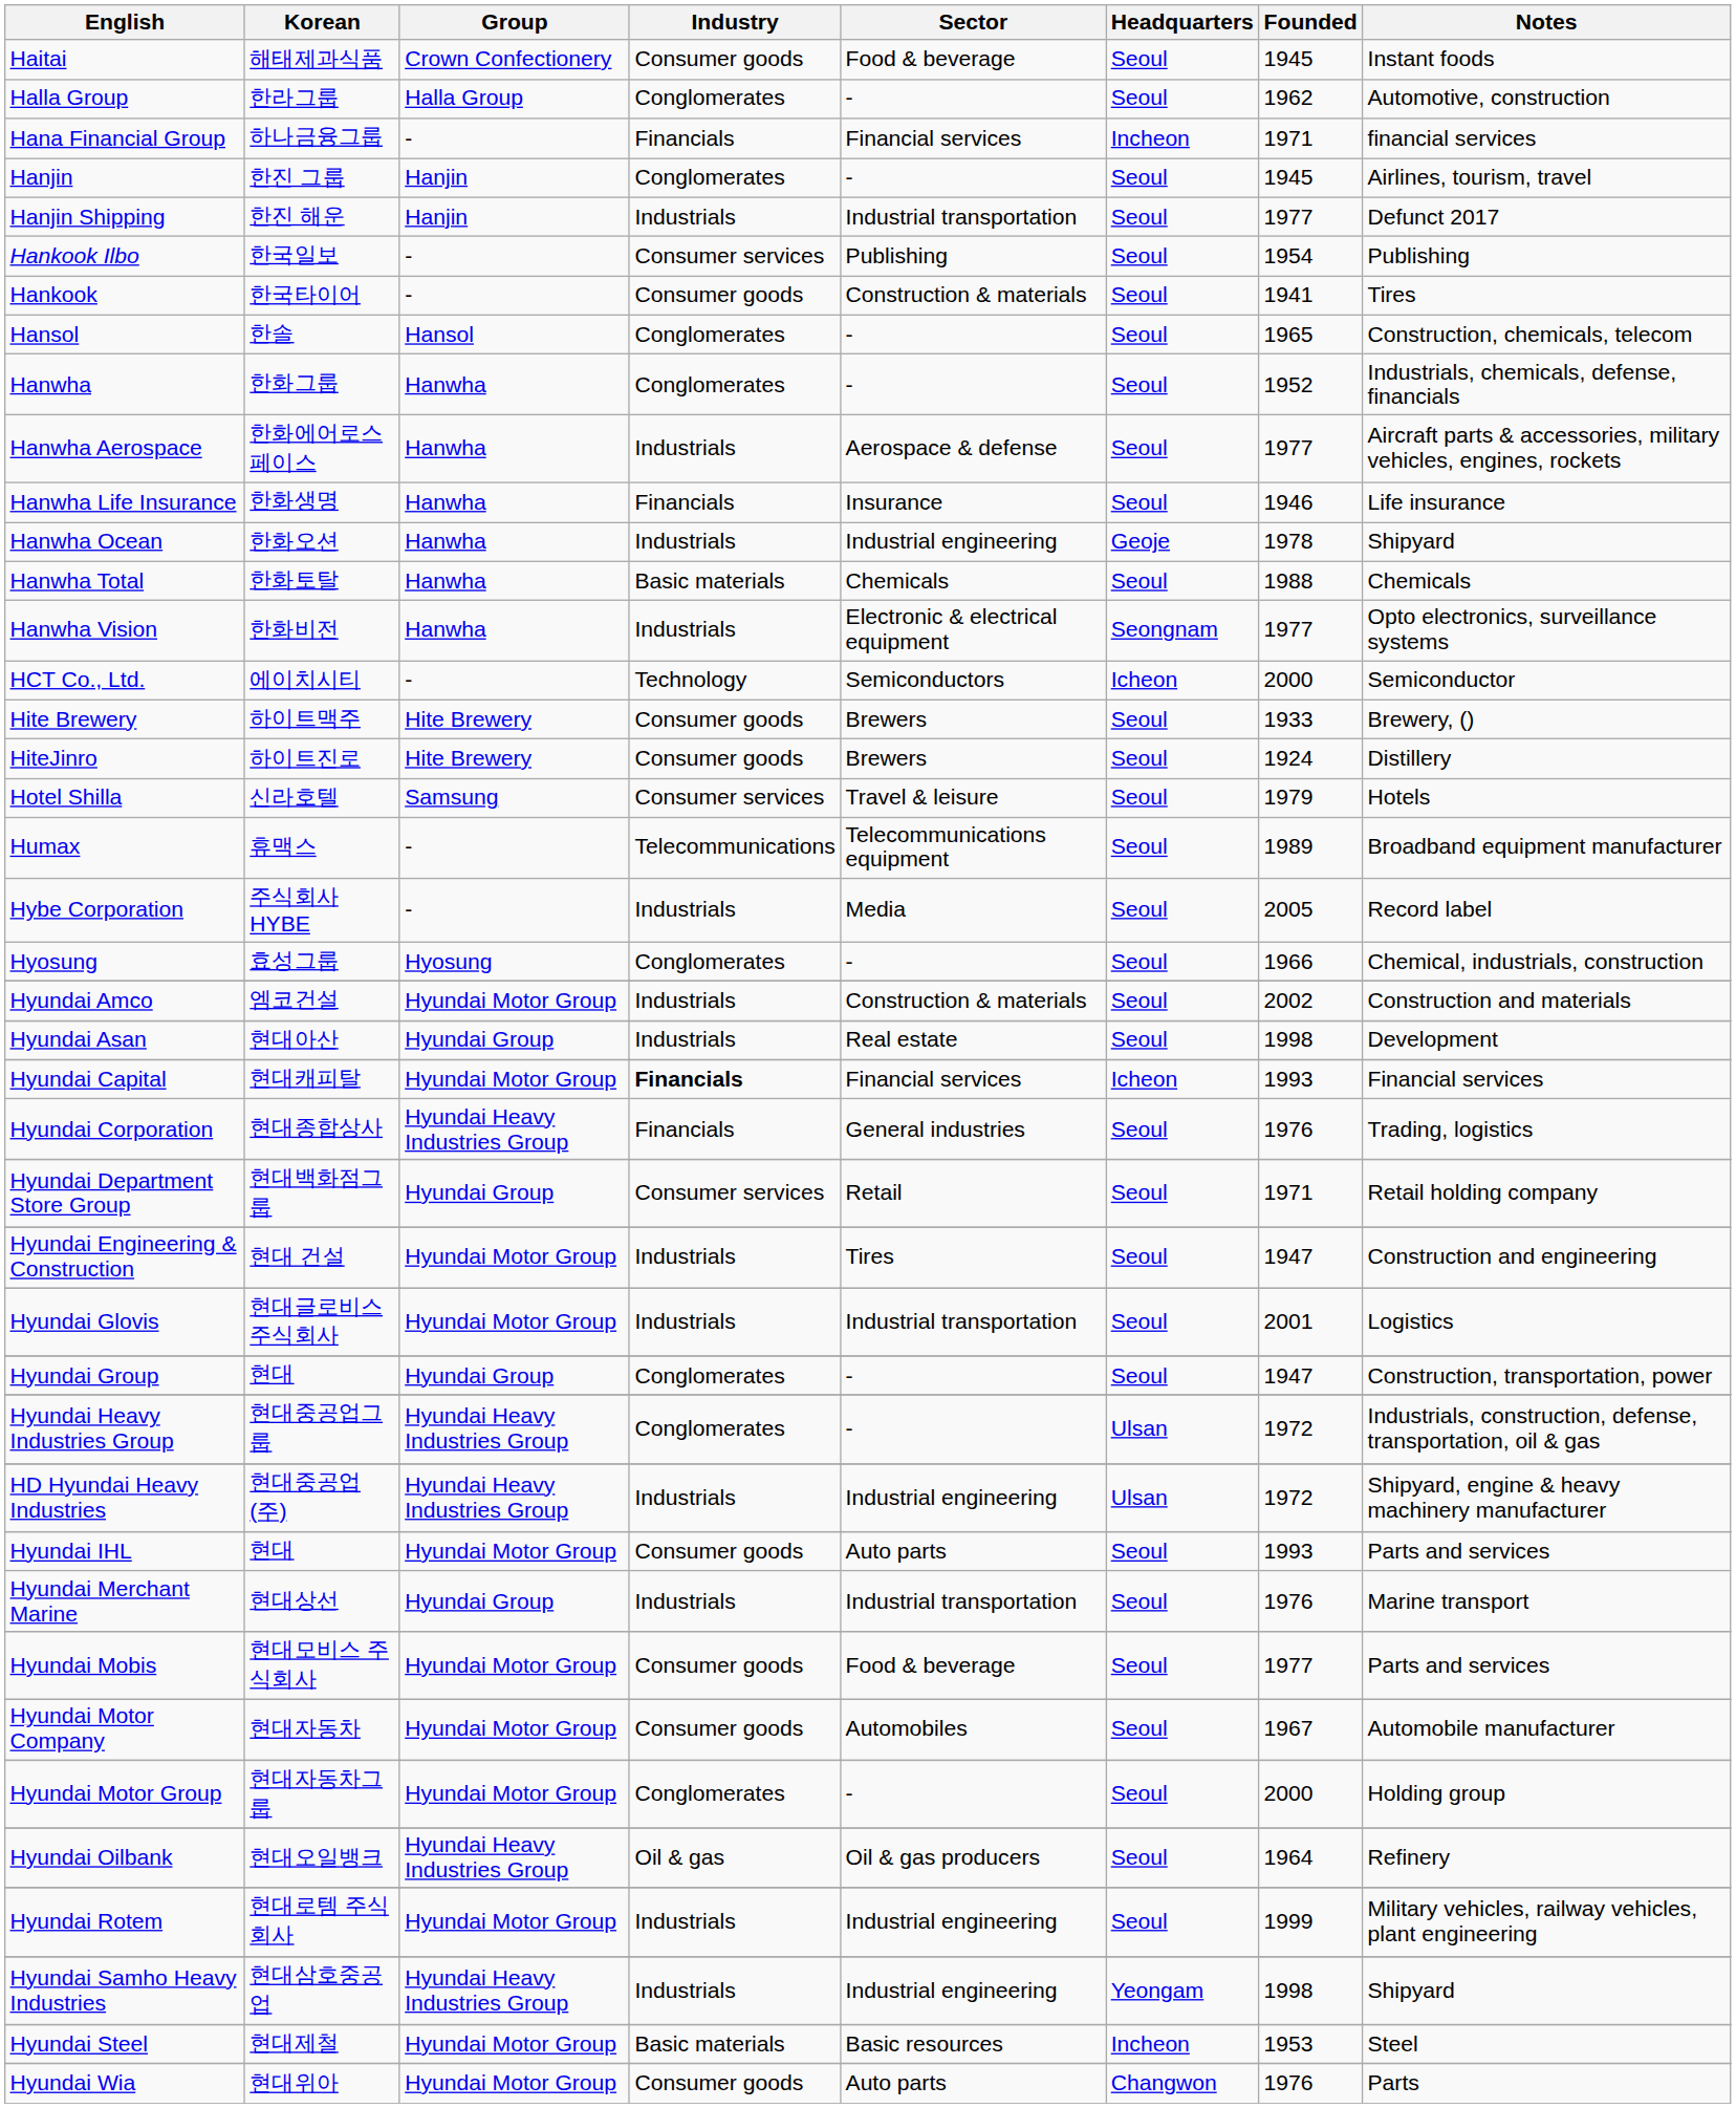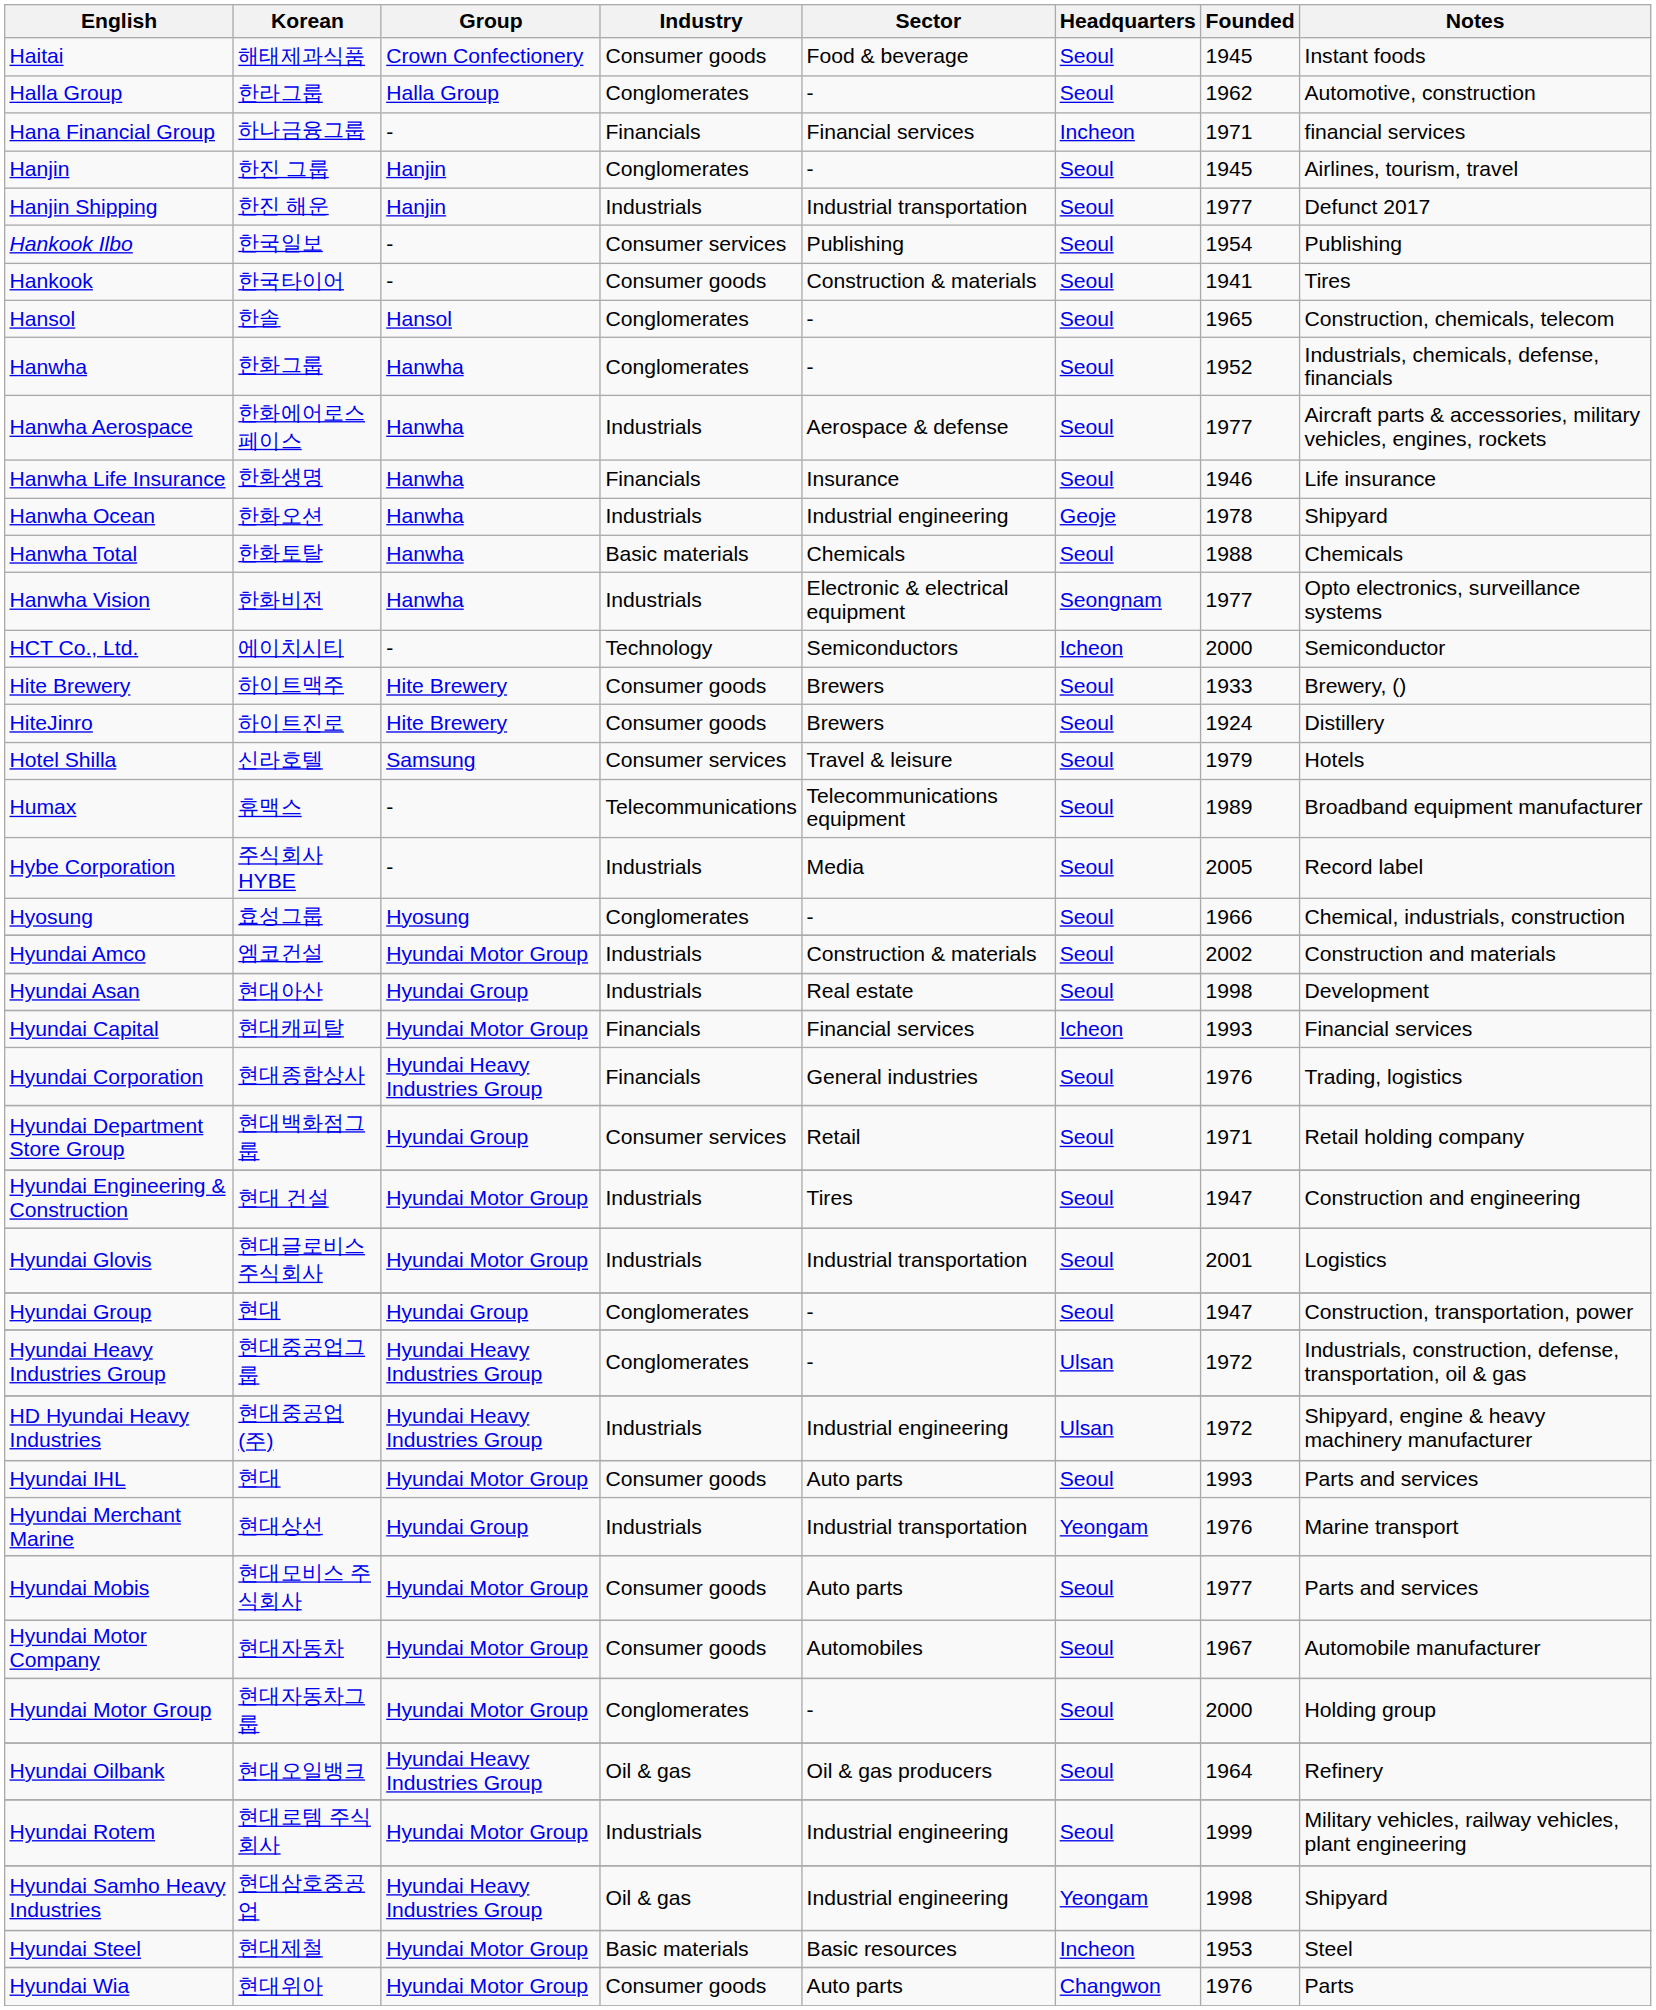 <table class="wikitable sortable">
 <tr>
 <th>English</th>
 <th>Korean</th>
 <th>Group</th>
 <th>Industry</th>
 <th>Sector</th>
 <th>Headquarters</th>
 <th>Founded</th>
 <th class="unsortable">Notes</th>
 </tr>
 <tr>
 <td><a href='#'>Haitai</a></td>
 <td><a href='#'>해태제과식품</a></td>
 <td><a href='#'>Crown Confectionery</a></td>
 <td>Consumer goods</td>
 <td>Food & beverage</td>
 <td><a href='#'>Seoul</a></td>
 <td>1945</td>
 <td>Instant foods</td>
 </tr>
 <tr>
 <td><a href='#'>Halla Group</a></td>
 <td><a href='#'>한라그룹</a></td>
 <td><a href='#'>Halla Group</a></td>
 <td>Conglomerates</td>
 <td>-</td>
 <td><a href='#'>Seoul</a></td>
 <td>1962</td>
 <td>Automotive, construction</td>
 </tr>
 <tr>
 <td><a href='#'>Hana Financial Group</a></td>
 <td><a href='#'>하나금융그룹</a></td>
 <td>-</td>
 <td>Financials</td>
 <td>Financial services</td>
 <td><a href='#'>Incheon</a></td>
 <td>1971</td>
 <td>financial services</td>
 </tr>
 <tr>
 <td><a href='#'>Hanjin</a></td>
 <td><a href='#'>한진 그룹</a></td>
 <td><a href='#'>Hanjin</a></td>
 <td>Conglomerates</td>
 <td>-</td>
 <td><a href='#'>Seoul</a></td>
 <td>1945</td>
 <td>Airlines, tourism, travel</td>
 </tr>
 <tr>
 <td><a href='#'>Hanjin Shipping</a></td>
 <td><a href='#'>한진 해운</a></td>
 <td><a href='#'>Hanjin</a></td>
 <td>Industrials</td>
 <td>Industrial transportation</td>
 <td><a href='#'>Seoul</a></td>
 <td>1977</td>
 <td>Defunct 2017</td>
 </tr>
 <tr>
 <td><em><a href='#'>Hankook Ilbo</a></em></td>
 <td><a href='#'>한국일보</a></td>
 <td>-</td>
 <td>Consumer services</td>
 <td>Publishing</td>
 <td><a href='#'>Seoul</a></td>
 <td>1954</td>
 <td>Publishing</td>
 </tr>
 <tr>
 <td><a href='#'>Hankook</a></td>
 <td><a href='#'>한국타이어</a></td>
 <td>-</td>
 <td>Consumer goods</td>
 <td>Construction & materials</td>
 <td><a href='#'>Seoul</a></td>
 <td>1941</td>
 <td>Tires</td>
 </tr>
 <tr>
 <td><a href='#'>Hansol</a></td>
 <td><a href='#'>한솔</a></td>
 <td><a href='#'>Hansol</a></td>
 <td>Conglomerates</td>
 <td>-</td>
 <td><a href='#'>Seoul</a></td>
 <td>1965</td>
 <td>Construction, chemicals, telecom</td>
 </tr>
 <tr>
 <td><a href='#'>Hanwha</a></td>
 <td><a href='#'>한화그룹</a></td>
 <td><a href='#'>Hanwha</a></td>
 <td>Conglomerates</td>
 <td>-</td>
 <td><a href='#'>Seoul</a></td>
 <td>1952</td>
 <td>Industrials, chemicals, defense, financials</td>
 </tr>
 <tr>
 <td><a href='#'>Hanwha Aerospace</a></td>
 <td><a href='#'>한화에어로스페이스</a></td>
 <td><a href='#'>Hanwha</a></td>
 <td>Industrials</td>
 <td>Aerospace & defense</td>
 <td><a href='#'>Seoul</a></td>
 <td>1977</td>
 <td>Aircraft parts & accessories, military vehicles, engines, rockets</td>
 </tr>
 <tr>
 <td><a href='#'>Hanwha Life Insurance</a></td>
 <td><a href='#'>한화생명</a></td>
 <td><a href='#'>Hanwha</a></td>
 <td>Financials</td>
 <td>Insurance</td>
 <td><a href='#'>Seoul</a></td>
 <td>1946</td>
 <td>Life insurance</td>
 </tr>
 <tr>
 <td><a href='#'>Hanwha Ocean</a></td>
 <td><a href='#'>한화오션</a></td>
 <td><a href='#'>Hanwha</a></td>
 <td>Industrials</td>
 <td>Industrial engineering</td>
 <td><a href='#'>Geoje</a></td>
 <td>1978</td>
 <td>Shipyard</td>
 </tr>
 <tr>
 <td><a href='#'>Hanwha Total</a></td>
 <td><a href='#'>한화토탈</a></td>
 <td><a href='#'>Hanwha</a></td>
 <td>Basic materials</td>
 <td>Chemicals</td>
 <td><a href='#'>Seoul</a></td>
 <td>1988</td>
 <td>Chemicals</td>
 </tr>
 <tr>
 <td><a href='#'>Hanwha Vision</a></td>
 <td><a href='#'>한화비전</a></td>
 <td><a href='#'>Hanwha</a></td>
 <td>Industrials</td>
 <td>Electronic & electrical equipment</td>
 <td><a href='#'>Seongnam</a></td>
 <td>1977</td>
 <td>Opto electronics, surveillance systems</td>
 </tr>
 <tr>
 <td><a href='#'>HCT Co., Ltd.</a></td>
 <td><a href='#'>에이치시티</a></td>
 <td>-</td>
 <td>Technology</td>
 <td>Semiconductors</td>
 <td><a href='#'>Icheon</a></td>
 <td>2000</td>
 <td>Semiconductor</td>
 </tr>
 <tr>
 <td><a href='#'>Hite Brewery</a></td>
 <td><a href='#'>하이트맥주</a></td>
 <td><a href='#'>Hite Brewery</a></td>
 <td>Consumer goods</td>
 <td>Brewers</td>
 <td><a href='#'>Seoul</a></td>
 <td>1933</td>
 <td>Brewery, ()</td>
 </tr>
 <tr>
 <td><a href='#'>HiteJinro</a></td>
 <td><a href='#'>하이트진로</a></td>
 <td><a href='#'>Hite Brewery</a></td>
 <td>Consumer goods</td>
 <td>Brewers</td>
 <td><a href='#'>Seoul</a></td>
 <td>1924</td>
 <td>Distillery</td>
 </tr>
 <tr>
 <td><a href='#'>Hotel Shilla</a></td>
 <td><a href='#'>신라호텔</a></td>
 <td><a href='#'>Samsung</a></td>
 <td>Consumer services</td>
 <td>Travel & leisure</td>
 <td><a href='#'>Seoul</a></td>
 <td>1979</td>
 <td>Hotels</td>
 </tr>
 <tr>
 <td><a href='#'>Humax</a></td>
 <td><a href='#'>휴맥스</a></td>
 <td>-</td>
 <td>Telecommunications</td>
 <td>Telecommunications equipment</td>
 <td><a href='#'>Seoul</a></td>
 <td>1989</td>
 <td>Broadband equipment manufacturer</td>
 </tr>
 <tr>
 <td><a href='#'>Hybe Corporation</a></td>
 <td><a href='#'>주식회사 HYBE</a></td>
 <td>-</td>
 <td>Industrials</td>
 <td>Media</td>
 <td><a href='#'>Seoul</a></td>
 <td>2005</td>
 <td>Record label</td>
 </tr>
 <tr>
 <td><a href='#'>Hyosung</a></td>
 <td><a href='#'>효성그룹</a></td>
 <td><a href='#'>Hyosung</a></td>
 <td>Conglomerates</td>
 <td>-</td>
 <td><a href='#'>Seoul</a></td>
 <td>1966</td>
 <td>Chemical, industrials, construction</td>
 </tr>
 <tr>
 </tr>
 <tr>
 <td><a href='#'>Hyundai Amco</a></td>
 <td><a href='#'>엠코건설</a></td>
 <td><a href='#'>Hyundai Motor Group</a></td>
 <td>Industrials</td>
 <td>Construction & materials</td>
 <td><a href='#'>Seoul</a></td>
 <td>2002</td>
 <td>Construction and materials</td>
 </tr>
 <tr>
 </tr>
 <tr>
 <td><a href='#'>Hyundai Asan</a></td>
 <td><a href='#'>현대아산</a></td>
 <td><a href='#'>Hyundai Group</a></td>
 <td>Industrials</td>
 <td>Real estate</td>
 <td><a href='#'>Seoul</a></td>
 <td>1998</td>
 <td>Development</td>
 </tr>
 <tr>
 </tr>
 <tr>
 <td><a href='#'>Hyundai Capital</a></td>
 <td><a href='#'>현대캐피탈</a></td>
 <td><a href='#'>Hyundai Motor Group</a></td>
-<td><strong>Financials</strong></td>
+<td>Financials</td>
 <td>Financial services</td>
 <td><a href='#'>Icheon</a></td>
 <td>1993</td>
 <td>Financial services</td>
 </tr>
 <tr>
 <td><a href='#'>Hyundai Corporation</a></td>
 <td><a href='#'>현대종합상사</a></td>
 <td><a href='#'>Hyundai Heavy Industries Group</a></td>
 <td>Financials</td>
 <td>General industries</td>
 <td><a href='#'>Seoul</a></td>
 <td>1976</td>
 <td>Trading, logistics</td>
 </tr>
 <tr>
 </tr>
 <tr>
 <td><a href='#'>Hyundai Department Store Group</a></td>
 <td><a href='#'>현대백화점그룹</a></td>
 <td><a href='#'>Hyundai Group</a></td>
 <td>Consumer services</td>
 <td>Retail</td>
 <td><a href='#'>Seoul</a></td>
 <td>1971</td>
 <td>Retail holding company</td>
 </tr>
 <tr>
 </tr>
 <tr>
 <td><a href='#'>Hyundai Engineering & Construction</a></td>
 <td><a href='#'>현대 건설</a></td>
 <td><a href='#'>Hyundai Motor Group</a></td>
 <td>Industrials</td>
 <td>Tires</td>
 <td><a href='#'>Seoul</a></td>
 <td>1947</td>
 <td>Construction and engineering</td>
 </tr>
 <tr>
 </tr>
 <tr>
 <td><a href='#'>Hyundai Glovis</a></td>
 <td><a href='#'>현대글로비스 주식회사</a></td>
 <td><a href='#'>Hyundai Motor Group</a></td>
 <td>Industrials</td>
 <td>Industrial transportation</td>
 <td><a href='#'>Seoul</a></td>
 <td>2001</td>
 <td>Logistics</td>
 </tr>
 <tr>
 </tr>
 <tr>
 <td><a href='#'>Hyundai Group</a></td>
 <td><a href='#'>현대</a></td>
 <td><a href='#'>Hyundai Group</a></td>
 <td>Conglomerates</td>
 <td>-</td>
 <td><a href='#'>Seoul</a></td>
 <td>1947</td>
 <td>Construction, transportation, power</td>
 </tr>
 <tr>
 </tr>
 <tr>
 <td><a href='#'>Hyundai Heavy Industries Group</a></td>
 <td><a href='#'>현대중공업그룹</a></td>
 <td><a href='#'>Hyundai Heavy Industries Group</a></td>
 <td>Conglomerates</td>
 <td>-</td>
 <td><a href='#'>Ulsan</a></td>
 <td>1972</td>
 <td>Industrials, construction, defense, transportation, oil & gas</td>
 </tr>
 <tr>
 </tr>
 <tr>
 <td><a href='#'>HD Hyundai Heavy Industries</a></td>
 <td><a href='#'>현대중공업 (주)</a></td>
 <td><a href='#'>Hyundai Heavy Industries Group</a></td>
 <td>Industrials</td>
 <td>Industrial engineering</td>
 <td><a href='#'>Ulsan</a></td>
 <td>1972</td>
 <td>Shipyard, engine & heavy machinery manufacturer</td>
 </tr>
 <tr>
 </tr>
 <tr>
 <td><a href='#'>Hyundai IHL</a></td>
 <td><a href='#'>현대</a></td>
 <td><a href='#'>Hyundai Motor Group</a></td>
 <td>Consumer goods</td>
 <td>Auto parts</td>
 <td><a href='#'>Seoul</a></td>
 <td>1993</td>
 <td>Parts and services</td>
 </tr>
 <tr>
 <td><a href='#'>Hyundai Merchant Marine</a></td>
 <td><a href='#'>현대상선</a></td>
 <td><a href='#'>Hyundai Group</a></td>
 <td>Industrials</td>
 <td>Industrial transportation</td>
-<td><a href='#'>Seoul</a></td>
+<td><a href='#'>Yeongam</a></td>
 <td>1976</td>
 <td>Marine transport</td>
 </tr>
 <tr>
 </tr>
 <tr>
 <td><a href='#'>Hyundai Mobis</a></td>
 <td><a href='#'>현대모비스 주식회사</a></td>
 <td><a href='#'>Hyundai Motor Group</a></td>
 <td>Consumer goods</td>
-<td>Food & beverage</td>
+<td>Auto parts</td>
 <td><a href='#'>Seoul</a></td>
 <td>1977</td>
 <td>Parts and services</td>
 </tr>
 <tr>
 </tr>
 <tr>
 <td><a href='#'>Hyundai Motor Company</a></td>
 <td><a href='#'>현대자동차</a></td>
 <td><a href='#'>Hyundai Motor Group</a></td>
 <td>Consumer goods</td>
 <td>Automobiles</td>
 <td><a href='#'>Seoul</a></td>
 <td>1967</td>
 <td>Automobile manufacturer</td>
 </tr>
 <tr>
 </tr>
 <tr>
 <td><a href='#'>Hyundai Motor Group</a></td>
 <td><a href='#'>현대자동차그룹</a></td>
 <td><a href='#'>Hyundai Motor Group</a></td>
 <td>Conglomerates</td>
 <td>-</td>
 <td><a href='#'>Seoul</a></td>
 <td>2000</td>
 <td>Holding group</td>
 </tr>
 <tr>
 </tr>
 <tr>
 <td><a href='#'>Hyundai Oilbank</a></td>
 <td><a href='#'>현대오일뱅크</a></td>
 <td><a href='#'>Hyundai Heavy Industries Group</a></td>
 <td>Oil & gas</td>
 <td>Oil & gas producers</td>
 <td><a href='#'>Seoul</a></td>
 <td>1964</td>
 <td>Refinery</td>
 </tr>
 <tr>
 </tr>
 <tr>
 <td><a href='#'>Hyundai Rotem</a></td>
 <td><a href='#'>현대로템 주식회사</a></td>
 <td><a href='#'>Hyundai Motor Group</a></td>
 <td>Industrials</td>
 <td>Industrial engineering</td>
 <td><a href='#'>Seoul</a></td>
 <td>1999</td>
 <td>Military vehicles, railway vehicles, plant engineering</td>
 </tr>
 <tr>
 </tr>
 <tr>
 <td><a href='#'>Hyundai Samho Heavy Industries</a></td>
 <td><a href='#'>현대삼호중공업</a></td>
 <td><a href='#'>Hyundai Heavy Industries Group</a></td>
-<td>Industrials</td>
+<td>Oil & gas</td>
 <td>Industrial engineering</td>
 <td><a href='#'>Yeongam</a></td>
 <td>1998</td>
 <td>Shipyard</td>
 </tr>
 <tr>
 </tr>
 <tr>
 <td><a href='#'>Hyundai Steel</a></td>
 <td><a href='#'>현대제철</a></td>
 <td><a href='#'>Hyundai Motor Group</a></td>
 <td>Basic materials</td>
 <td>Basic resources</td>
 <td><a href='#'>Incheon</a></td>
 <td>1953</td>
 <td>Steel</td>
 </tr>
 <tr>
 </tr>
 <tr>
 <td><a href='#'>Hyundai Wia</a></td>
 <td><a href='#'>현대위아</a></td>
 <td><a href='#'>Hyundai Motor Group</a></td>
 <td>Consumer goods</td>
 <td>Auto parts</td>
 <td><a href='#'>Changwon</a></td>
 <td>1976</td>
 <td>Parts</td>
 </tr>
 </table>
